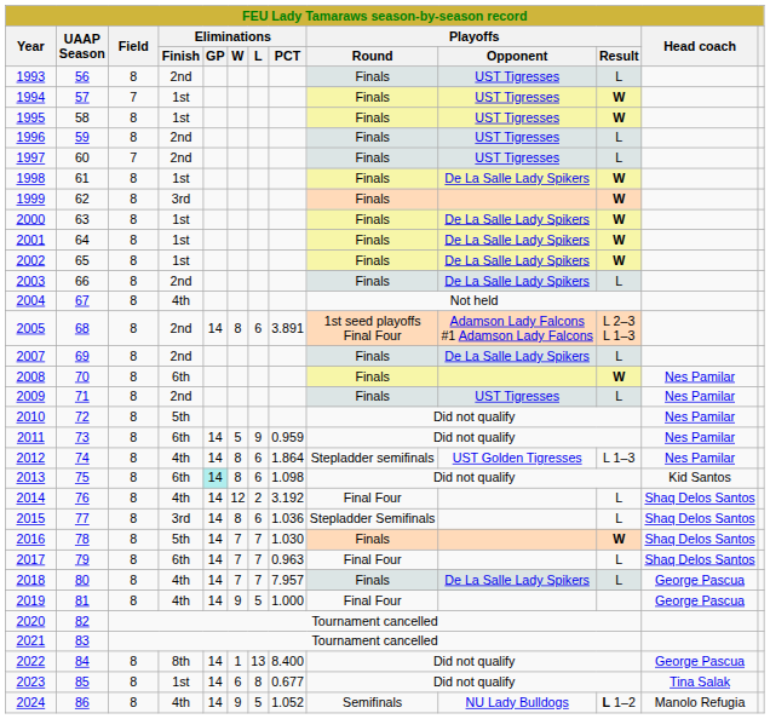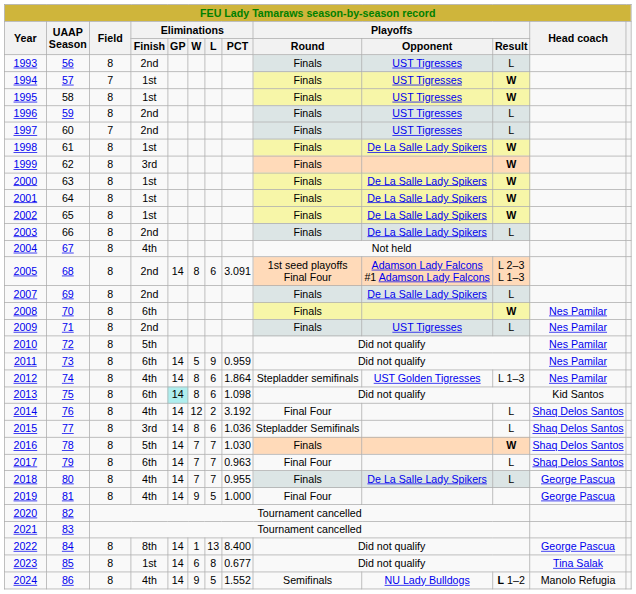 <table class=wikitable style="text-align:center; font-size:90%;">
 <tr>
 <th colspan="13" style= "background: #CFB53B; color: green; text-align: center"><strong>FEU Lady Tamaraws season-by-season record</strong></th>
 </tr>
 <tr>
 <th width=50px rowspan=2>Year</th>
 <th width=50px rowspan=2>UAAP Season</th>
 <th width=50px rowspan=2>Field</th>
 <th colspan=5>Eliminations</th>
 <th colspan=3>Playoffs</th>
 <th rowspan=2>Head coach</th>
 <th rowspan=2></th>
 </tr>
 <tr>
 <th>Finish</th>
 <th>GP</th>
 <th>W</th>
 <th>L</th>
 <th>PCT</th>
 <th>Round</th>
 <th>Opponent</th>
 <th>Result</th>
 </tr>
 <tr align=center>
 <td><a href='#'>1993</a></td>
 <td><a href='#'>56</a></td>
 <td>8</td>
 <td>2nd</td>
 <td></td>
 <td></td>
 <td></td>
 <td></td>
 <td bgcolor=#DCE5E5>Finals</td>
 <td bgcolor=#DCE5E5><a href='#'>UST Tigresses</a></td>
 <td bgcolor=#DCE5E5>L</td>
 <td></td>
 <td></td>
 </tr>
 <tr align=center>
 <td><a href='#'>1994</a></td>
 <td><a href='#'>57</a></td>
 <td>7</td>
 <td>1st</td>
 <td></td>
 <td></td>
 <td></td>
 <td></td>
 <td bgcolor=#F7F6A8>Finals</td>
 <td bgcolor=#F7F6A8><a href='#'>UST Tigresses</a></td>
 <td bgcolor=#F7F6A8><strong>W</strong></td>
 <td></td>
 <td></td>
 </tr>
 <tr align=center>
 <td><a href='#'>1995</a></td>
 <td>58</td>
 <td>8</td>
 <td>1st</td>
 <td></td>
 <td></td>
 <td></td>
 <td></td>
 <td bgcolor=#F7F6A8>Finals</td>
 <td bgcolor=#F7F6A8><a href='#'>UST Tigresses</a></td>
 <td bgcolor=#F7F6A8><strong>W</strong></td>
 <td></td>
 <td></td>
 </tr>
 <tr align=center>
 <td><a href='#'>1996</a></td>
 <td><a href='#'>59</a></td>
 <td>8</td>
 <td>2nd</td>
 <td></td>
 <td></td>
 <td></td>
 <td></td>
 <td bgcolor=#DCE5E5>Finals</td>
 <td bgcolor=#DCE5E5><a href='#'>UST Tigresses</a></td>
 <td bgcolor=#DCE5E5>L</td>
 <td></td>
 <td></td>
 </tr>
 <tr align=center>
 <td><a href='#'>1997</a></td>
 <td>60</td>
 <td>7</td>
 <td>2nd</td>
 <td></td>
 <td></td>
 <td></td>
 <td></td>
 <td bgcolor=#DCE5E5>Finals</td>
 <td bgcolor=#DCE5E5><a href='#'>UST Tigresses</a></td>
 <td bgcolor=#DCE5E5>L</td>
 <td></td>
 <td></td>
 </tr>
 <tr align=center>
 <td><a href='#'>1998</a></td>
 <td>61</td>
 <td>8</td>
 <td>1st</td>
 <td></td>
 <td></td>
 <td></td>
 <td></td>
 <td bgcolor=#F7F6A8>Finals</td>
 <td bgcolor=#F7F6A8><a href='#'>De La Salle Lady Spikers</a></td>
 <td bgcolor=#F7F6A8><strong>W</strong></td>
 <td></td>
 <td></td>
 </tr>
 <tr align=center>
 <td><a href='#'>1999</a></td>
 <td>62</td>
 <td>8</td>
 <td>3rd</td>
 <td></td>
 <td></td>
 <td></td>
 <td></td>
 <td bgcolor=#FFDAB9>Finals</td>
 <td bgcolor=#FFDAB9></td>
 <td bgcolor=#FFDAB9><strong>W</strong></td>
 <td></td>
 <td></td>
 </tr>
 <tr align=center>
 <td><a href='#'>2000</a></td>
 <td>63</td>
 <td>8</td>
 <td>1st</td>
 <td></td>
 <td></td>
 <td></td>
 <td></td>
 <td bgcolor=#F7F6A8>Finals</td>
 <td bgcolor=#F7F6A8><a href='#'>De La Salle Lady Spikers</a></td>
 <td bgcolor=#F7F6A8><strong>W</strong></td>
 <td></td>
 <td></td>
 </tr>
 <tr align=center>
 <td><a href='#'>2001</a></td>
 <td>64</td>
 <td>8</td>
 <td>1st</td>
 <td></td>
 <td></td>
 <td></td>
 <td></td>
 <td bgcolor=#F7F6A8>Finals</td>
 <td bgcolor=#F7F6A8><a href='#'>De La Salle Lady Spikers</a></td>
 <td bgcolor=#F7F6A8><strong>W</strong></td>
 <td></td>
 <td></td>
 </tr>
 <tr align=center>
 <td><a href='#'>2002</a></td>
 <td>65</td>
 <td>8</td>
 <td>1st</td>
 <td></td>
 <td></td>
 <td></td>
 <td></td>
 <td bgcolor=#F7F6A8>Finals</td>
 <td bgcolor=#F7F6A8><a href='#'>De La Salle Lady Spikers</a></td>
 <td bgcolor=#F7F6A8><strong>W</strong></td>
 <td></td>
 <td></td>
 </tr>
 <tr align=center>
 <td><a href='#'>2003</a></td>
 <td>66</td>
 <td>8</td>
 <td>2nd</td>
 <td></td>
 <td></td>
 <td></td>
 <td></td>
 <td bgcolor=#DCE5E5>Finals</td>
 <td bgcolor=#DCE5E5><a href='#'>De La Salle Lady Spikers</a></td>
 <td bgcolor=#DCE5E5>L</td>
 <td></td>
 <td></td>
 </tr>
 <tr align=center>
 <td><a href='#'>2004</a></td>
 <td><a href='#'>67</a></td>
 <td>8</td>
 <td>4th</td>
 <td></td>
 <td></td>
 <td></td>
 <td></td>
 <td colspan=3>Not held</td>
 <td></td>
 <td></td>
 </tr>
 <tr align=center>
 <td><a href='#'>2005</a></td>
 <td><a href='#'>68</a></td>
 <td>8</td>
 <td>2nd</td>
 <td>14</td>
 <td>8</td>
 <td>6</td>
-<td>3.891</td>
+<td>3.091</td>
 <td bgcolor=#FFDAB9>1st seed playoffs<br>Final Four</td>
 <td bgcolor=#FFDAB9><a href='#'>Adamson Lady Falcons</a><br>#1 <a href='#'>Adamson Lady Falcons</a></td>
 <td bgcolor=#FFDAB9>L 2–3<br>L 1–3</td>
 <td></td>
 <td></td>
 </tr>
 <tr align=center>
 <td><a href='#'>2007</a></td>
 <td><a href='#'>69</a></td>
 <td>8</td>
 <td>2nd</td>
 <td></td>
 <td></td>
 <td></td>
 <td></td>
 <td bgcolor=#DCE5E5>Finals</td>
 <td bgcolor=#DCE5E5><a href='#'>De La Salle Lady Spikers</a></td>
 <td bgcolor=#DCE5E5>L</td>
 <td></td>
 <td></td>
 </tr>
 <tr align=center>
 <td><a href='#'>2008</a></td>
 <td><a href='#'>70</a></td>
 <td>8</td>
 <td>6th</td>
 <td></td>
 <td></td>
 <td></td>
 <td></td>
 <td bgcolor=#F7F6A8>Finals</td>
 <td bgcolor=#F7F6A8></td>
 <td bgcolor=#F7F6A8><strong>W</strong></td>
 <td><a href='#'>Nes Pamilar</a></td>
 <td></td>
 </tr>
 <tr align=center>
 <td><a href='#'>2009</a></td>
 <td><a href='#'>71</a></td>
 <td>8</td>
 <td>2nd</td>
 <td></td>
 <td></td>
 <td></td>
 <td></td>
 <td bgcolor=#DCE5E5>Finals</td>
 <td bgcolor=#DCE5E5><a href='#'>UST Tigresses</a></td>
 <td bgcolor=#DCE5E5>L</td>
 <td><a href='#'>Nes Pamilar</a></td>
 <td></td>
 </tr>
 <tr align=center>
 <td><a href='#'>2010</a></td>
 <td><a href='#'>72</a></td>
 <td>8</td>
 <td>5th</td>
 <td></td>
 <td></td>
 <td></td>
 <td></td>
 <td colspan="3">Did not qualify</td>
 <td><a href='#'>Nes Pamilar</a></td>
 <td></td>
 </tr>
 <tr align=center>
 <td><a href='#'>2011</a></td>
 <td><a href='#'>73</a></td>
 <td>8</td>
 <td>6th</td>
 <td>14</td>
 <td>5</td>
 <td>9</td>
 <td>0.959</td>
 <td colspan="3">Did not qualify</td>
 <td><a href='#'>Nes Pamilar</a></td>
 <td></td>
 </tr>
 <tr align=center>
 <td><a href='#'>2012</a></td>
 <td><a href='#'>74</a></td>
 <td>8</td>
 <td>4th</td>
 <td>14</td>
 <td>8</td>
 <td>6</td>
 <td>1.864</td>
 <td>Stepladder semifinals</td>
 <td><a href='#'>UST Golden Tigresses</a></td>
 <td>L 1–3</td>
 <td><a href='#'>Nes Pamilar</a></td>
 <td></td>
 </tr>
 <tr align=center>
 <td><a href='#'>2013</a></td>
 <td><a href='#'>75</a></td>
 <td>8</td>
 <td>6th</td>
 <td style="background: paleturquoise;">14</td>
 <td>8</td>
 <td>6</td>
 <td>1.098</td>
 <td colspan="3">Did not qualify</td>
 <td>Kid Santos</td>
 <td></td>
 </tr>
 <tr align=center>
 <td><a href='#'>2014</a></td>
 <td><a href='#'>76</a></td>
 <td>8</td>
 <td>4th</td>
 <td>14</td>
 <td>12</td>
 <td>2</td>
 <td>3.192</td>
 <td>Final Four</td>
 <td></td>
 <td>L</td>
 <td><a href='#'>Shaq Delos Santos</a></td>
 <td></td>
 </tr>
 <tr align=center>
 <td><a href='#'>2015</a></td>
 <td><a href='#'>77</a></td>
 <td>8</td>
 <td>3rd</td>
 <td>14</td>
 <td>8</td>
 <td>6</td>
 <td>1.036</td>
 <td>Stepladder Semifinals</td>
 <td></td>
 <td>L</td>
 <td><a href='#'>Shaq Delos Santos</a></td>
 <td></td>
 </tr>
 <tr align=center>
 <td><a href='#'>2016</a></td>
 <td><a href='#'>78</a></td>
 <td>8</td>
 <td>5th</td>
 <td>14</td>
 <td>7</td>
 <td>7</td>
 <td>1.030</td>
 <td bgcolor=#FFDAB9>Finals</td>
 <td bgcolor=#FFDAB9></td>
 <td bgcolor=#FFDAB9><strong>W</strong></td>
 <td><a href='#'>Shaq Delos Santos</a></td>
 <td></td>
 </tr>
 <tr align=center>
 <td><a href='#'>2017</a></td>
 <td><a href='#'>79</a></td>
 <td>8</td>
 <td>6th</td>
 <td>14</td>
 <td>7</td>
 <td>7</td>
 <td>0.963</td>
 <td>Final Four</td>
 <td></td>
 <td>L</td>
 <td><a href='#'>Shaq Delos Santos</a></td>
 <td></td>
 </tr>
 <tr align=center>
 <td><a href='#'>2018</a></td>
 <td><a href='#'>80</a></td>
 <td>8</td>
 <td>4th</td>
 <td>14</td>
 <td>7</td>
 <td>7</td>
-<td>7.957</td>
+<td>0.955</td>
 <td bgcolor=#DCE5E5>Finals</td>
 <td bgcolor=#DCE5E5><a href='#'>De La Salle Lady Spikers</a></td>
 <td bgcolor=#DCE5E5>L</td>
 <td><a href='#'>George Pascua</a></td>
 <td></td>
 </tr>
 <tr align=center>
 <td><a href='#'>2019</a></td>
 <td><a href='#'>81</a></td>
 <td>8</td>
 <td>4th</td>
 <td>14</td>
 <td>9</td>
 <td>5</td>
 <td>1.000</td>
 <td>Final Four</td>
 <td></td>
 <td></td>
 <td><a href='#'>George Pascua</a></td>
 <td></td>
 </tr>
 <tr align=center>
 <td><a href='#'>2020</a></td>
 <td><a href='#'>82</a></td>
 <td colspan="9">Tournament cancelled</td>
 <td></td>
 <td></td>
 </tr>
 <tr align=center>
 <td><a href='#'>2021</a></td>
 <td><a href='#'>83</a></td>
 <td colspan="9">Tournament cancelled</td>
 <td></td>
 <td></td>
 </tr>
 <tr align=center>
 <td><a href='#'>2022</a></td>
 <td><a href='#'>84</a></td>
 <td>8</td>
 <td>8th</td>
 <td>14</td>
 <td>1</td>
 <td>13</td>
 <td>8.400</td>
 <td colspan=3>Did not qualify</td>
 <td><a href='#'>George Pascua</a></td>
 <td></td>
 </tr>
 <tr align=center>
 <td><a href='#'>2023</a></td>
 <td><a href='#'>85</a></td>
 <td>8</td>
 <td>1st</td>
 <td>14</td>
 <td>6</td>
 <td>8</td>
 <td>0.677</td>
 <td colspan=3>Did not qualify</td>
 <td><a href='#'>Tina Salak</a></td>
 <td></td>
 </tr>
 <tr align=center>
 <td><a href='#'>2024</a></td>
 <td><a href='#'>86</a></td>
 <td>8</td>
 <td>4th</td>
 <td>14</td>
 <td>9</td>
 <td>5</td>
-<td>1.052</td>
+<td>1.552</td>
 <td>Semifinals</td>
 <td><a href='#'>NU Lady Bulldogs</a></td>
 <td><strong>L</strong> 1–2</td>
 <td>Manolo Refugia</td>
 <td></td>
 </tr>
 </table>
